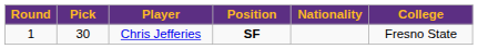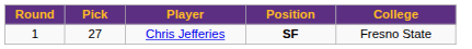 <table class="wikitable sortable sortable">
 <tr>
 <th style="background:#5c2f83; color:#fcb926" width="10%">Round</th>
 <th style="background:#5c2f83; color:#fcb926" width="10%">Pick</th>
 <th style="background:#5c2f83; color:#fcb926" width="20%">Player</th>
 <th style="background:#5c2f83; color:#fcb926" width="15%">Position</th>
-<th style="background:#5c2f83; color:#fcb926" width="15%">Nationality</th>
 <th style="background:#5c2f83; color:#fcb926" width="20%">College</th>
 </tr>
 <tr style="text-align: center">
 <td>1</td>
-<td>30</td>
+<td>27</td>
 <td><a href='#'>Chris Jefferies</a></td>
 <td><strong>SF</strong></td>
-<td></td>
 <td>Fresno State</td>
 </tr>
 </table>
